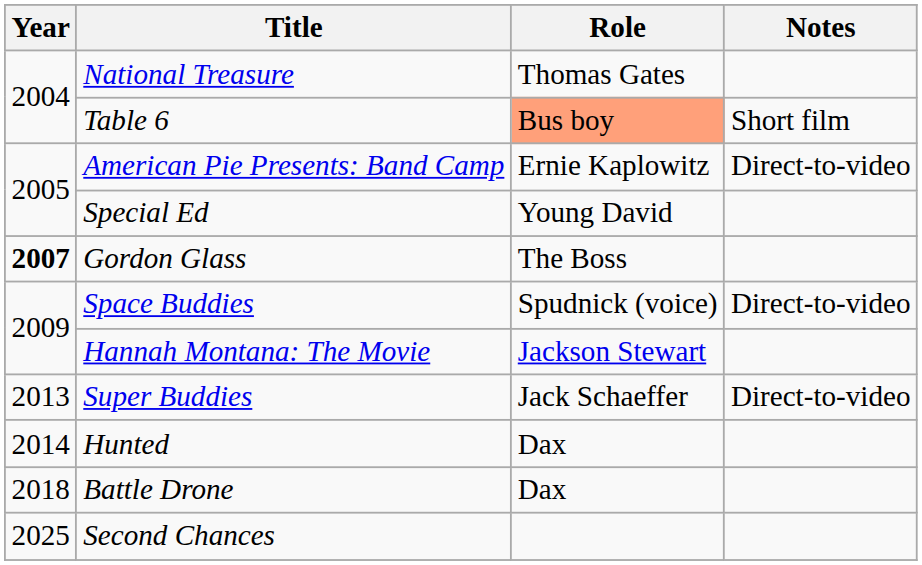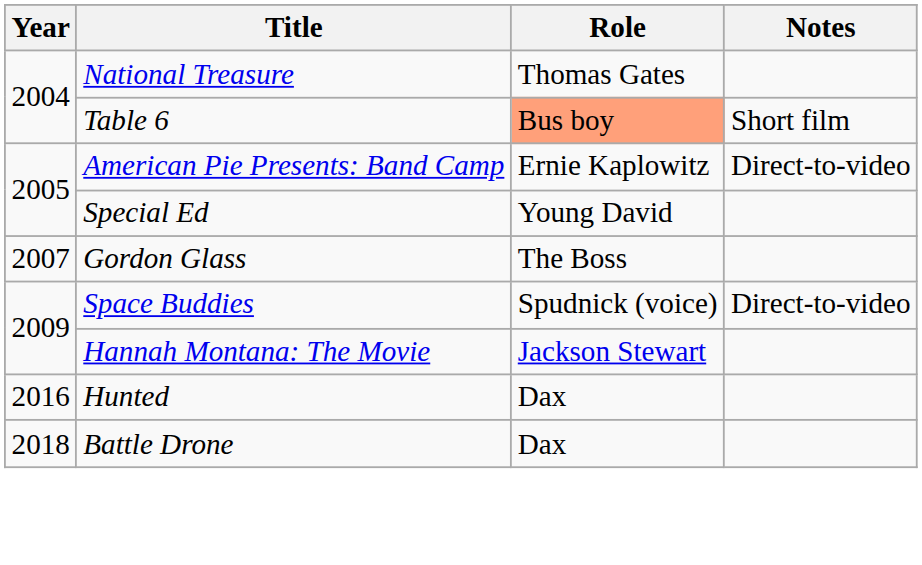 <table class="wikitable sortable">
 <tr>
 <th>Year</th>
 <th>Title</th>
 <th>Role</th>
 <th class="unsortable">Notes</th>
 </tr>
 <tr>
 <td rowspan="2">2004</td>
 <td><em><a href='#'>National Treasure</a></em></td>
 <td>Thomas Gates</td>
 <td></td>
 </tr>
 <tr>
 <td><em>Table 6</em></td>
 <td style="background: lightsalmon;">Bus boy</td>
 <td>Short film</td>
 </tr>
 <tr>
 <td rowspan="2">2005</td>
 <td><em><a href='#'>American Pie Presents: Band Camp</a></em></td>
 <td>Ernie Kaplowitz</td>
 <td>Direct-to-video</td>
 </tr>
 <tr>
 <td><em>Special Ed</em></td>
 <td>Young David</td>
 <td></td>
 </tr>
 <tr>
-<td><strong>2007</strong></td>
+<td>2007</td>
 <td><em>Gordon Glass</em></td>
 <td>The Boss</td>
 <td></td>
 </tr>
 <tr>
 <td rowspan="2">2009</td>
 <td><em><a href='#'>Space Buddies</a></em></td>
 <td>Spudnick (voice)</td>
 <td>Direct-to-video</td>
 </tr>
 <tr>
 <td><em><a href='#'>Hannah Montana: The Movie</a></em></td>
 <td><a href='#'>Jackson Stewart</a></td>
 <td></td>
 </tr>
 <tr>
-<td>2013</td>
-<td><em><a href='#'>Super Buddies</a></em></td>
-<td>Jack Schaeffer</td>
-<td>Direct-to-video</td>
-</tr>
-<tr>
-<td>2014</td>
+<td>2016</td>
 <td><em>Hunted</em></td>
 <td>Dax</td>
 <td></td>
 </tr>
 <tr>
 <td>2018</td>
 <td><em>Battle Drone</em></td>
 <td>Dax</td>
 <td></td>
 </tr>
-<tr>
-<td>2025</td>
-<td><em>Second Chances </em></td>
-<td></td>
-<td></td>
-</tr>
 </table>
